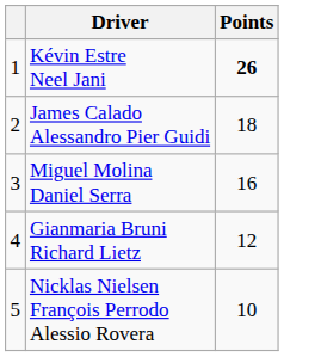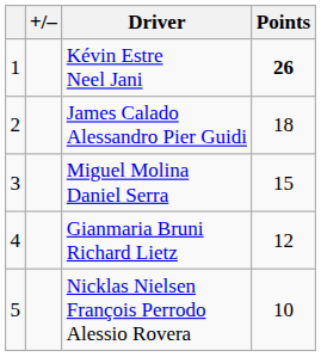 <table class="wikitable" style="font-size: 95%;">
 <tr>
 <th scope="col"></th>
+<th scope="col">+/–</th>
 <th scope="col">Driver</th>
 <th scope="col">Points</th>
 </tr>
 <tr>
 <td align="center">1</td>
+<td align="left"></td>
 <td> <a href='#'>Kévin Estre</a><br> <a href='#'>Neel Jani</a></td>
 <td align="center"><strong>26</strong></td>
 </tr>
 <tr>
 <td align="center">2</td>
+<td align="left"></td>
 <td> <a href='#'>James Calado</a><br> <a href='#'>Alessandro Pier Guidi</a></td>
 <td align="center">18</td>
 </tr>
 <tr>
 <td align="center">3</td>
+<td align="left"></td>
 <td> <a href='#'>Miguel Molina</a><br> <a href='#'>Daniel Serra</a></td>
-<td align="center">16</td>
+<td align="center">15</td>
 </tr>
 <tr>
 <td align="center">4</td>
+<td align="left"></td>
 <td> <a href='#'>Gianmaria Bruni</a><br> <a href='#'>Richard Lietz</a></td>
 <td align="center">12</td>
 </tr>
 <tr>
 <td align="center">5</td>
+<td align="left"></td>
 <td> <a href='#'>Nicklas Nielsen</a><br> <a href='#'>François Perrodo</a><br> Alessio Rovera</td>
 <td align="center">10</td>
 </tr>
 </table>
